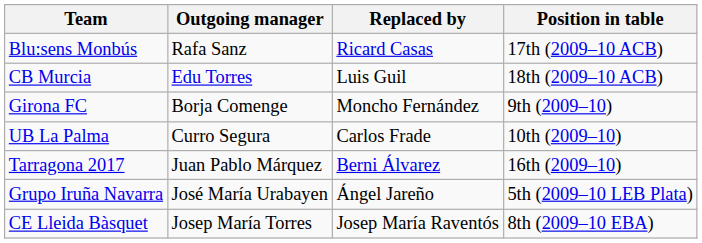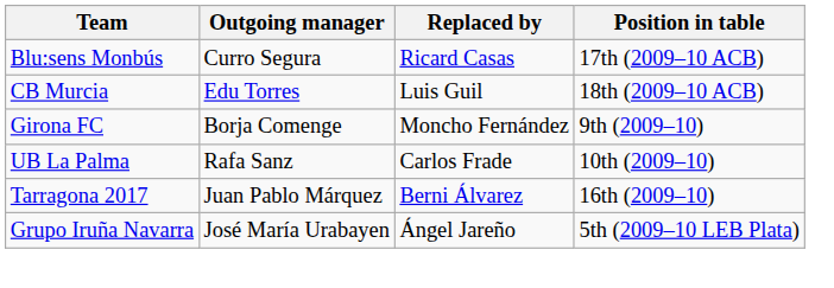 <table class="wikitable sortable">
 <tr>
 <th>Team</th>
 <th>Outgoing manager</th>
 <th>Replaced by</th>
 <th>Position in table</th>
 </tr>
 <tr>
 <td><a href='#'>Blu:sens Monbús</a></td>
-<td> Rafa Sanz</td>
+<td> Curro Segura</td>
 <td> <a href='#'>Ricard Casas</a></td>
 <td>17th (<a href='#'>2009–10 ACB</a>)</td>
 </tr>
 <tr>
 <td><a href='#'>CB Murcia</a></td>
 <td> <a href='#'>Edu Torres</a></td>
 <td> Luis Guil</td>
 <td>18th (<a href='#'>2009–10 ACB</a>)</td>
 </tr>
 <tr>
 <td><a href='#'>Girona FC</a></td>
 <td> Borja Comenge</td>
 <td> Moncho Fernández</td>
 <td>9th (<a href='#'>2009–10</a>)</td>
 </tr>
 <tr>
 <td><a href='#'>UB La Palma</a></td>
-<td> Curro Segura</td>
+<td> Rafa Sanz</td>
 <td> Carlos Frade</td>
 <td>10th (<a href='#'>2009–10</a>)</td>
 </tr>
 <tr>
 <td><a href='#'>Tarragona 2017</a></td>
 <td> Juan Pablo Márquez</td>
 <td> <a href='#'>Berni Álvarez</a></td>
 <td>16th (<a href='#'>2009–10</a>)</td>
 </tr>
 <tr>
 <td><a href='#'>Grupo Iruña Navarra</a></td>
 <td> José María Urabayen</td>
 <td> Ángel Jareño</td>
 <td>5th (<a href='#'>2009–10 LEB Plata</a>)</td>
 </tr>
-<tr>
-<td><a href='#'>CE Lleida Bàsquet</a></td>
-<td> Josep María Torres</td>
-<td> Josep María Raventós</td>
-<td>8th (<a href='#'>2009–10 EBA</a>)</td>
-</tr>
 </table>
